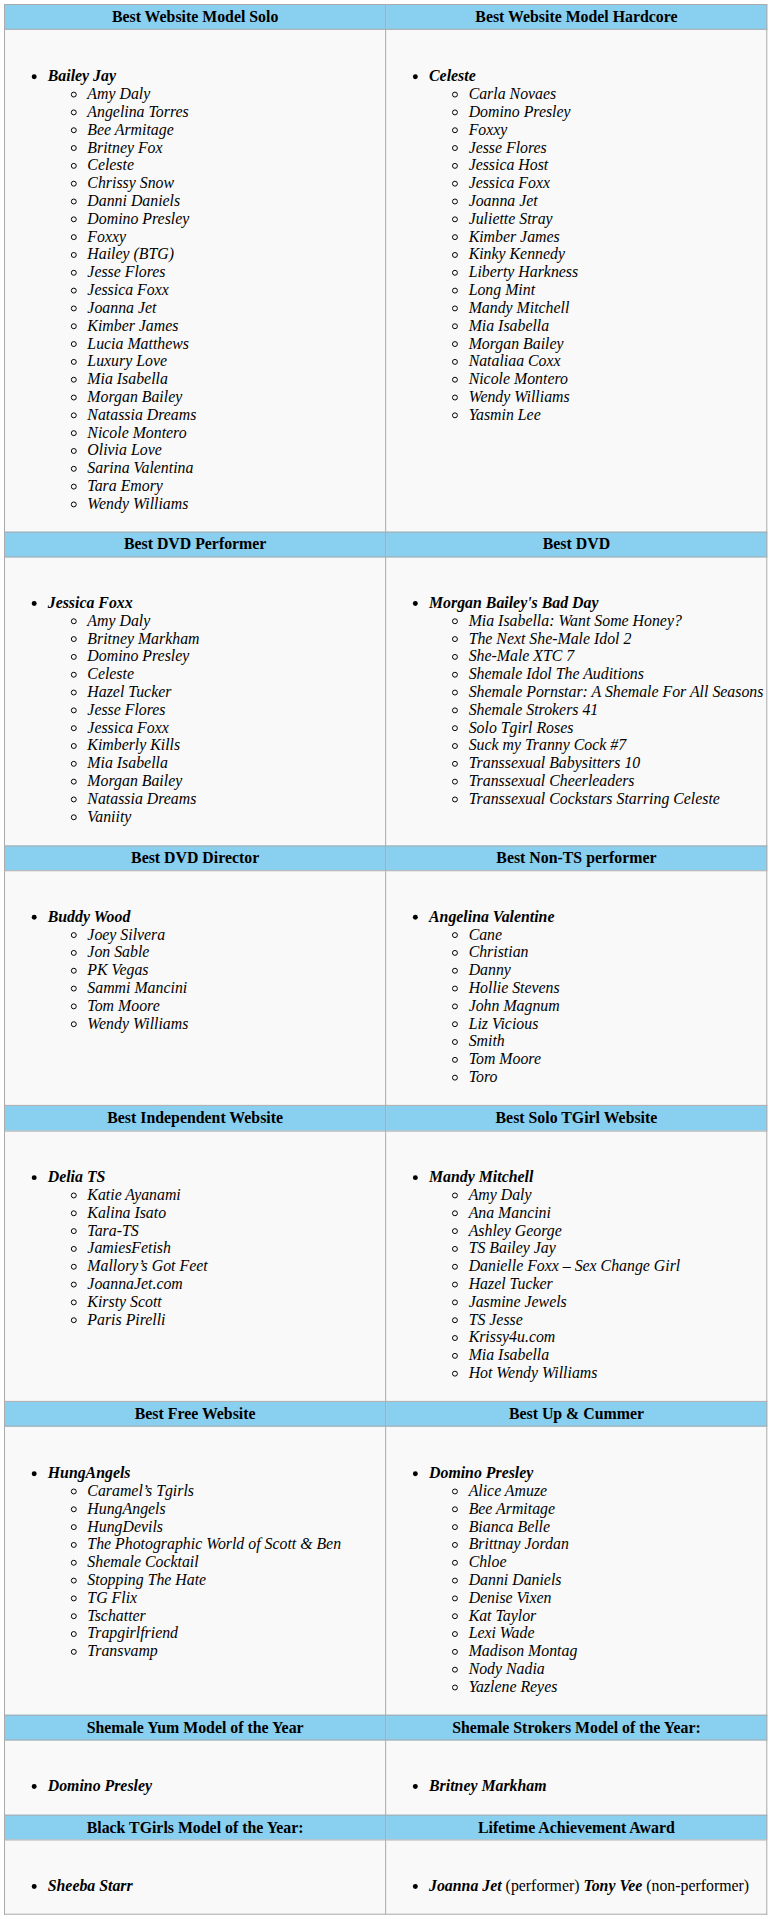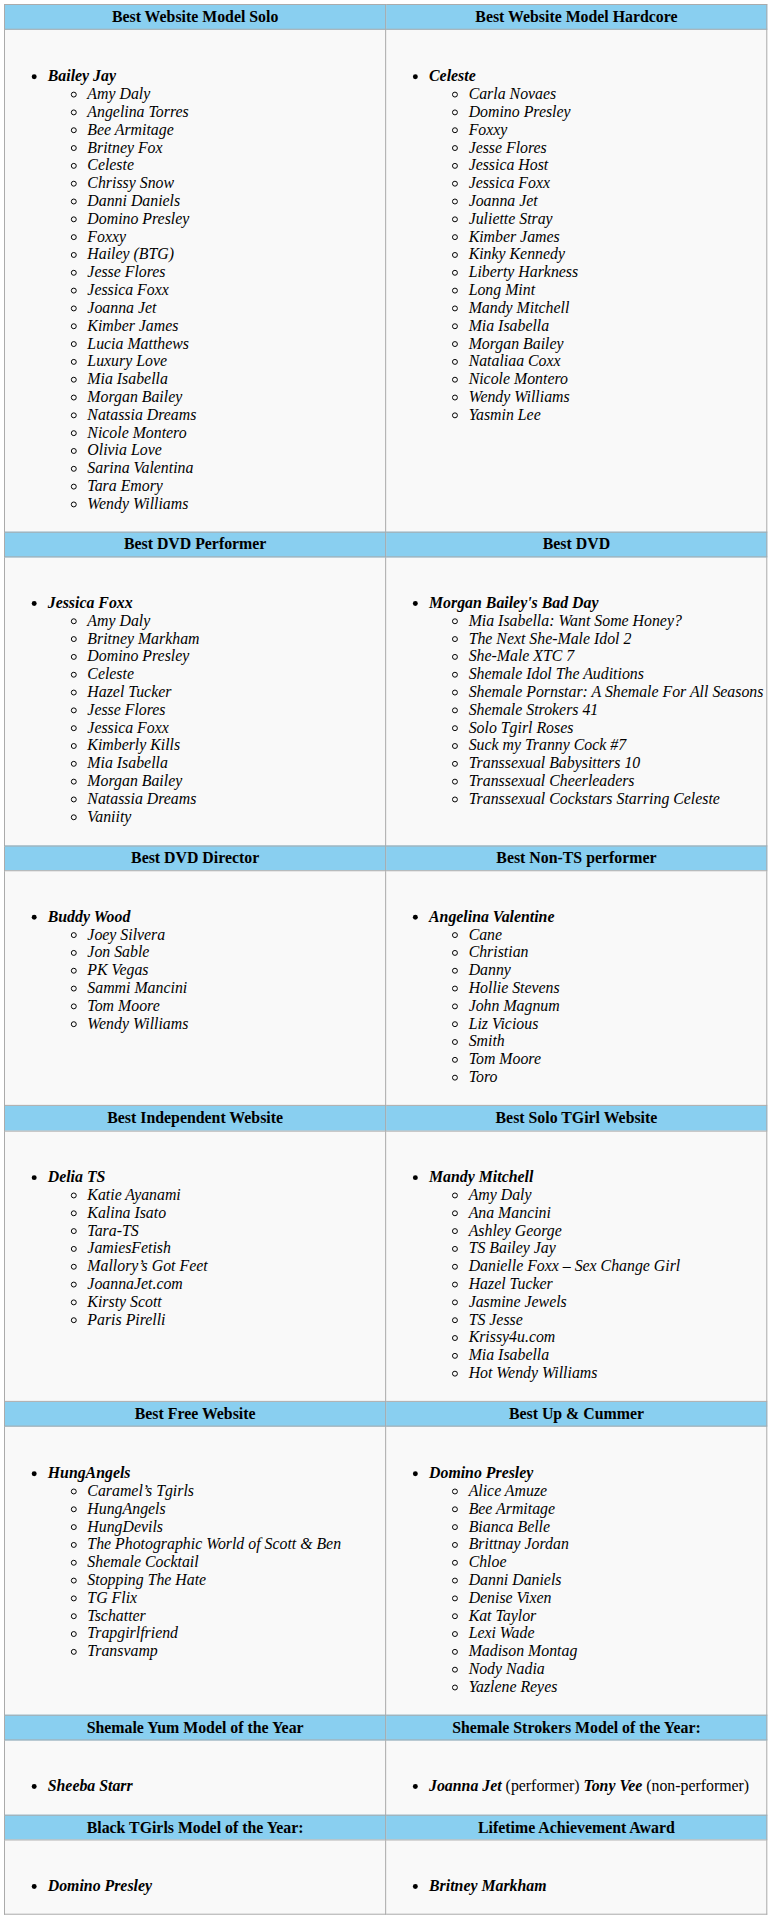 <table class=wikitable>
 <tr>
 <th style="background:#89cff0" width="50%">Best Website Model Solo</th>
 <th style="background:#89cff0" width="50%">Best Website Model Hardcore</th>
 </tr>
 <tr>
 <td valign="top"><br><ul><li><strong><em>Bailey Jay</em></strong><ul><li><em>Amy Daly</em></li><li><em>Angelina Torres</em></li><li><em>Bee Armitage</em></li><li><em>Britney Fox</em></li><li><em>Celeste</em></li><li><em>Chrissy Snow</em></li><li><em>Danni Daniels</em></li><li><em>Domino Presley</em></li><li><em>Foxxy</em></li><li><em>Hailey (BTG)</em></li><li><em>Jesse Flores</em></li><li><em>Jessica Foxx</em></li><li><em>Joanna Jet</em></li><li><em>Kimber James</em></li><li><em>Lucia Matthews</em></li><li><em>Luxury Love</em></li><li><em>Mia Isabella</em></li><li><em>Morgan Bailey</em></li><li><em>Natassia Dreams</em></li><li><em>Nicole Montero</em></li><li><em>Olivia Love</em></li><li><em>Sarina Valentina</em></li><li><em>Tara Emory</em></li><li><em>Wendy Williams</em></li></ul></li></ul></td>
 <td valign="top"><br><ul><li><strong><em>Celeste</em></strong><ul><li><em>Carla Novaes</em></li><li><em>Domino Presley</em></li><li><em>Foxxy</em></li><li><em>Jesse Flores</em></li><li><em>Jessica Host</em></li><li><em>Jessica Foxx</em></li><li><em>Joanna Jet</em></li><li><em>Juliette Stray</em></li><li><em>Kimber James</em></li><li><em>Kinky Kennedy</em></li><li><em>Liberty Harkness</em></li><li><em>Long Mint</em></li><li><em>Mandy Mitchell</em></li><li><em>Mia Isabella</em></li><li><em>Morgan Bailey</em></li><li><em>Nataliaa Coxx</em></li><li><em>Nicole Montero</em></li><li><em>Wendy Williams</em></li><li><em>Yasmin Lee</em></li></ul></li></ul></td>
 </tr>
 <tr>
 <th style="background:#89cff0" width="50%">Best DVD Performer</th>
 <th style="background:#89cff0" width="50%">Best DVD</th>
 </tr>
 <tr>
 <td valign="top"><br><ul><li><strong><em>Jessica Foxx</em></strong><ul><li><em>Amy Daly</em></li><li><em>Britney Markham</em></li><li><em>Domino Presley</em></li><li><em>Celeste</em></li><li><em>Hazel Tucker</em></li><li><em>Jesse Flores</em></li><li><em>Jessica Foxx</em></li><li><em>Kimberly Kills</em></li><li><em>Mia Isabella</em></li><li><em>Morgan Bailey</em></li><li><em>Natassia Dreams</em></li><li><em>Vaniity</em></li></ul></li></ul></td>
 <td valign="top"><br><ul><li><strong><em>Morgan Bailey's Bad Day</em></strong><ul><li><em>Mia Isabella: Want Some Honey?</em></li><li><em>The Next She-Male Idol 2</em></li><li><em>She-Male XTC 7</em></li><li><em>Shemale Idol The Auditions</em></li><li><em>Shemale Pornstar: A Shemale For All Seasons</em></li><li><em>Shemale Strokers 41</em></li><li><em>Solo Tgirl Roses</em></li><li><em>Suck my Tranny Cock #7</em></li><li><em>Transsexual Babysitters 10</em></li><li><em>Transsexual Cheerleaders</em></li><li><em>Transsexual Cockstars Starring Celeste</em></li></ul></li></ul></td>
 </tr>
 <tr>
 <th style="background:#89cff0" width="50%">Best DVD Director</th>
 <th style="background:#89cff0" width="50%">Best Non-TS performer</th>
 </tr>
 <tr>
 <td valign="top"><br><ul><li><strong><em>Buddy Wood</em></strong><ul><li><em>Joey Silvera</em></li><li><em>Jon Sable</em></li><li><em>PK Vegas</em></li><li><em>Sammi Mancini</em></li><li><em>Tom Moore</em></li><li><em>Wendy Williams</em></li></ul></li></ul></td>
 <td valign="top"><br><ul><li><strong><em>Angelina Valentine</em></strong><ul><li><em>Cane</em></li><li><em>Christian</em></li><li><em>Danny</em></li><li><em>Hollie Stevens</em></li><li><em>John Magnum</em></li><li><em>Liz Vicious</em></li><li><em>Smith</em></li><li><em>Tom Moore</em></li><li><em>Toro</em></li></ul></li></ul></td>
 </tr>
 <tr>
 <th style="background:#89cff0" width="50%">Best Independent Website</th>
 <th style="background:#89cff0" width="50%">Best Solo TGirl Website</th>
 </tr>
 <tr>
 <td valign="top"><br><ul><li><strong><em>Delia TS</em></strong><ul><li><em>Katie Ayanami</em></li><li><em>Kalina Isato</em></li><li><em>Tara-TS</em></li><li><em>JamiesFetish</em></li><li><em>Mallory’s Got Feet</em></li><li><em>JoannaJet.com</em></li><li><em>Kirsty Scott</em></li><li><em>Paris Pirelli</em></li></ul></li></ul></td>
 <td valign="top"><br><ul><li><strong><em>Mandy Mitchell</em></strong><ul><li><em>Amy Daly</em></li><li><em>Ana Mancini</em></li><li><em>Ashley George</em></li><li><em>TS Bailey Jay</em></li><li><em>Danielle Foxx – Sex Change Girl</em></li><li><em>Hazel Tucker</em></li><li><em>Jasmine Jewels</em></li><li><em>TS Jesse</em></li><li><em>Krissy4u.com</em></li><li><em>Mia Isabella</em></li><li><em>Hot Wendy Williams</em></li></ul></li></ul></td>
 </tr>
 <tr>
 <th style="background:#89cff0" width="50%">Best Free Website</th>
 <th style="background:#89cff0" width="50%">Best Up & Cummer</th>
 </tr>
 <tr>
 <td valign="top"><br><ul><li><strong><em>HungAngels</em></strong><ul><li><em>Caramel’s Tgirls</em></li><li><em>HungAngels</em></li><li><em>HungDevils</em></li><li><em>The Photographic World of Scott & Ben</em></li><li><em>Shemale Cocktail</em></li><li><em>Stopping The Hate</em></li><li><em>TG Flix</em></li><li><em>Tschatter</em></li><li><em>Trapgirlfriend</em></li><li><em>Transvamp</em></li></ul></li></ul></td>
 <td valign="top"><br><ul><li><strong><em> Domino Presley</em></strong><ul><li><em>Alice Amuze</em></li><li><em>Bee Armitage</em></li><li><em>Bianca Belle</em></li><li><em>Brittnay Jordan</em></li><li><em>Chloe</em></li><li><em>Danni Daniels</em></li><li><em>Denise Vixen</em></li><li><em>Kat Taylor</em></li><li><em>Lexi Wade</em></li><li><em>Madison Montag</em></li><li><em>Nody Nadia</em></li><li><em>Yazlene Reyes</em></li></ul></li></ul></td>
 </tr>
 <tr>
 <th style="background:#89cff0" width="50%">Shemale Yum Model of the Year</th>
 <th style="background:#89cff0" width="50%">Shemale Strokers Model of the Year:</th>
 </tr>
 <tr>
-<td valign="top"><br><ul><li><strong><em>Domino Presley</em></strong></li></ul></td>
-<td valign="top"><br><ul><li><strong><em>Britney Markham</em></strong></li></ul></td>
+<td valign="top"><br><ul><li><strong><em>Sheeba Starr</em></strong></li></ul></td>
+<td valign="top"><br><ul><li><strong><em>Joanna Jet</em></strong> (performer) <strong><em>Tony Vee</em></strong> (non-performer)</li></ul></td>
 </tr>
 <tr>
 <th style="background:#89cff0" width="50%">Black TGirls Model of the Year:</th>
 <th style="background:#89cff0" width="50%">Lifetime Achievement Award</th>
 </tr>
 <tr>
-<td valign="top"><br><ul><li><strong><em>Sheeba Starr</em></strong></li></ul></td>
-<td valign="top"><br><ul><li><strong><em>Joanna Jet</em></strong> (performer) <strong><em>Tony Vee</em></strong> (non-performer)</li></ul></td>
+<td valign="top"><br><ul><li><strong><em>Domino Presley</em></strong></li></ul></td>
+<td valign="top"><br><ul><li><strong><em>Britney Markham</em></strong></li></ul></td>
 </tr>
 </table>
